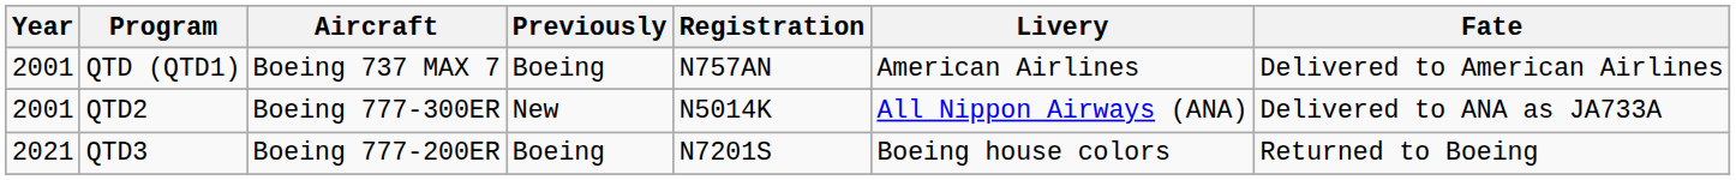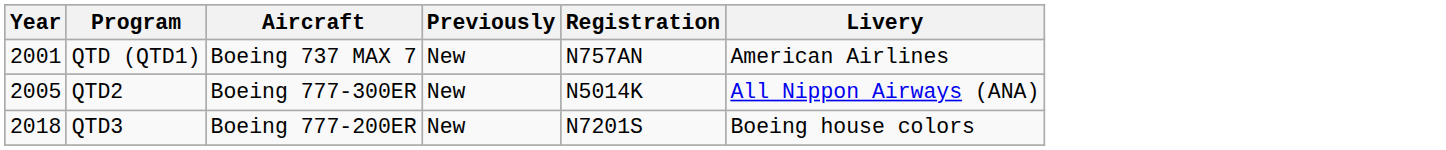 <table class="wikitable">
 <tr>
 <th>Year</th>
 <th>Program</th>
 <th>Aircraft</th>
 <th>Previously</th>
 <th>Registration</th>
 <th>Livery</th>
-<th>Fate</th>
 </tr>
 <tr>
 <td>2001</td>
 <td>QTD (QTD1)</td>
 <td>Boeing 737 MAX 7</td>
-<td>Boeing</td>
+<td>New</td>
 <td>N757AN</td>
 <td>American Airlines</td>
-<td>Delivered to American Airlines</td>
 </tr>
 <tr>
-<td>2001</td>
+<td>2005</td>
 <td>QTD2</td>
 <td>Boeing 777-300ER</td>
 <td>New</td>
 <td>N5014K</td>
 <td><a href='#'>All Nippon Airways</a> (ANA)</td>
-<td>Delivered to ANA as JA733A</td>
 </tr>
 <tr>
-<td>2021</td>
+<td>2018</td>
 <td>QTD3</td>
 <td>Boeing 777-200ER</td>
-<td>Boeing</td>
+<td>New</td>
 <td>N7201S</td>
 <td>Boeing house colors</td>
-<td>Returned to Boeing</td>
 </tr>
 </table>
